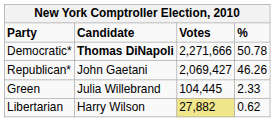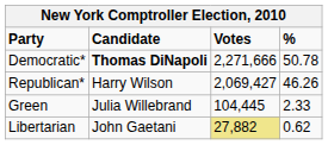 <table class="wikitable">
 <tr>
 <th colspan="4">New York Comptroller Election, 2010</th>
 </tr>
 <tr>
 <td><strong>Party</strong></td>
 <td><strong>Candidate</strong></td>
 <td><strong>Votes</strong></td>
 <td><strong>%</strong></td>
 </tr>
 <tr>
 <td>Democratic*</td>
 <td><strong>Thomas DiNapoli</strong></td>
 <td>2,271,666</td>
 <td>50.78</td>
 </tr>
 <tr>
 <td>Republican*</td>
-<td>John Gaetani</td>
+<td>Harry Wilson</td>
 <td>2,069,427</td>
 <td>46.26</td>
 </tr>
 <tr>
 <td>Green</td>
 <td>Julia Willebrand</td>
 <td>104,445</td>
 <td>2.33</td>
 </tr>
 <tr>
 <td>Libertarian</td>
-<td>Harry Wilson</td>
+<td>John Gaetani</td>
 <td style="background: khaki;">27,882</td>
 <td>0.62</td>
 </tr>
 </table>
